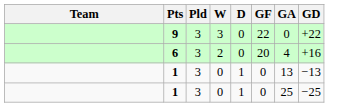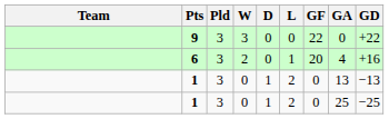 <table class=wikitable style="text-align:center">
 <tr>
 <th width=200>Team</th>
 <th width=20>Pts</th>
 <th width=20>Pld</th>
 <th width=20>W</th>
 <th width=20>D</th>
+<th width=20>L</th>
 <th width=20>GF</th>
 <th width=20>GA</th>
 <th width=20>GD</th>
 </tr>
 <tr style=background:#ccffcc>
 <td align=left></td>
 <td><strong>9</strong></td>
 <td>3</td>
 <td>3</td>
+<td>0</td>
 <td>0</td>
 <td>22</td>
 <td>0</td>
 <td>+22</td>
 </tr>
 <tr style=background:#ccffcc>
 <td align=left></td>
 <td><strong>6</strong></td>
 <td>3</td>
 <td>2</td>
 <td>0</td>
+<td>1</td>
 <td>20</td>
 <td>4</td>
 <td>+16</td>
 </tr>
 <tr>
 <td align=left></td>
 <td><strong>1</strong></td>
 <td>3</td>
 <td>0</td>
 <td>1</td>
+<td>2</td>
 <td>0</td>
 <td>13</td>
 <td>−13</td>
 </tr>
 <tr>
 <td align=left></td>
 <td><strong>1</strong></td>
 <td>3</td>
 <td>0</td>
 <td>1</td>
+<td>2</td>
 <td>0</td>
 <td>25</td>
 <td>−25</td>
 </tr>
 </table>
